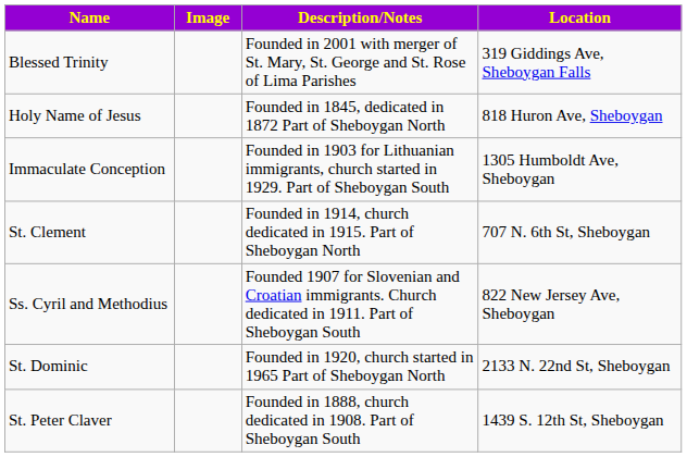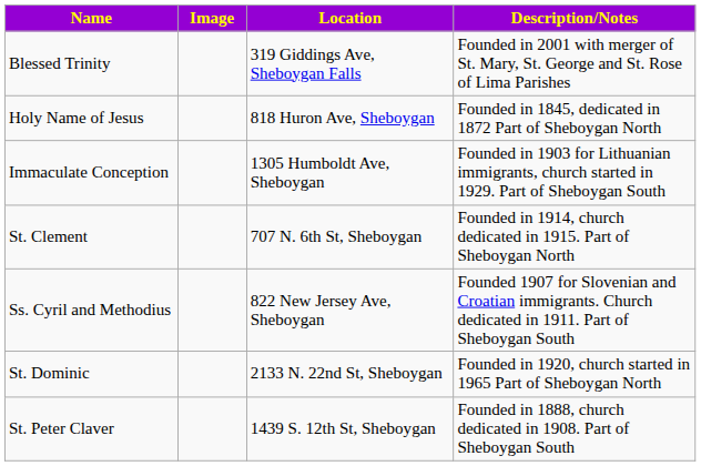 <table class="wikitable sortable" style="width:75%">
 <tr>
 <th style="background:darkviolet; color:yellow;" width="25%"><strong>Name</strong></th>
 <th style="background:darkviolet; color:yellow;" width="10%"><strong>Image</strong></th>
+<th style="background:darkviolet; color:yellow;" width="30%"><strong>Location</strong></th>
 <th style="background:darkviolet; color:yellow;" width="35%"><strong>Description/Notes</strong></th>
-<th style="background:darkviolet; color:yellow;" width="30%"><strong>Location</strong></th>
 </tr>
 <tr>
 <td>Blessed Trinity</td>
 <td></td>
+<td>319 Giddings Ave, <a href='#'>Sheboygan Falls</a></td>
 <td>Founded in 2001 with merger of St. Mary, St. George and St. Rose of Lima Parishes</td>
-<td>319 Giddings Ave, <a href='#'>Sheboygan Falls</a></td>
 </tr>
 <tr>
 <td>Holy Name of Jesus</td>
 <td></td>
+<td>818 Huron Ave, <a href='#'>Sheboygan</a></td>
 <td>Founded in 1845, dedicated in 1872 Part of Sheboygan North</td>
-<td>818 Huron Ave, <a href='#'>Sheboygan</a></td>
 </tr>
 <tr>
 <td>Immaculate Conception</td>
 <td></td>
+<td>1305 Humboldt Ave, Sheboygan</td>
 <td>Founded in 1903 for Lithuanian immigrants, church started in 1929. Part of Sheboygan South</td>
-<td>1305 Humboldt Ave, Sheboygan</td>
 </tr>
 <tr>
 <td>St. Clement</td>
 <td></td>
+<td>707 N. 6th St, Sheboygan</td>
 <td>Founded in 1914, church dedicated in 1915. Part of Sheboygan North</td>
-<td>707 N. 6th St, Sheboygan</td>
 </tr>
 <tr>
 <td>Ss. Cyril and Methodius</td>
 <td></td>
+<td>822 New Jersey Ave, Sheboygan</td>
 <td>Founded 1907 for Slovenian and <a href='#'>Croatian</a> immigrants. Church dedicated in 1911. Part of Sheboygan South</td>
-<td>822 New Jersey Ave, Sheboygan</td>
 </tr>
 <tr>
 <td>St. Dominic</td>
 <td></td>
+<td>2133 N. 22nd St, Sheboygan</td>
 <td>Founded in 1920, church started in 1965 Part of Sheboygan North</td>
-<td>2133 N. 22nd St, Sheboygan</td>
 </tr>
 <tr>
 <td>St. Peter Claver</td>
 <td></td>
+<td>1439 S. 12th St, Sheboygan</td>
 <td>Founded in 1888, church dedicated in 1908. Part of Sheboygan South</td>
-<td>1439 S. 12th St, Sheboygan</td>
 </tr>
 </table>
